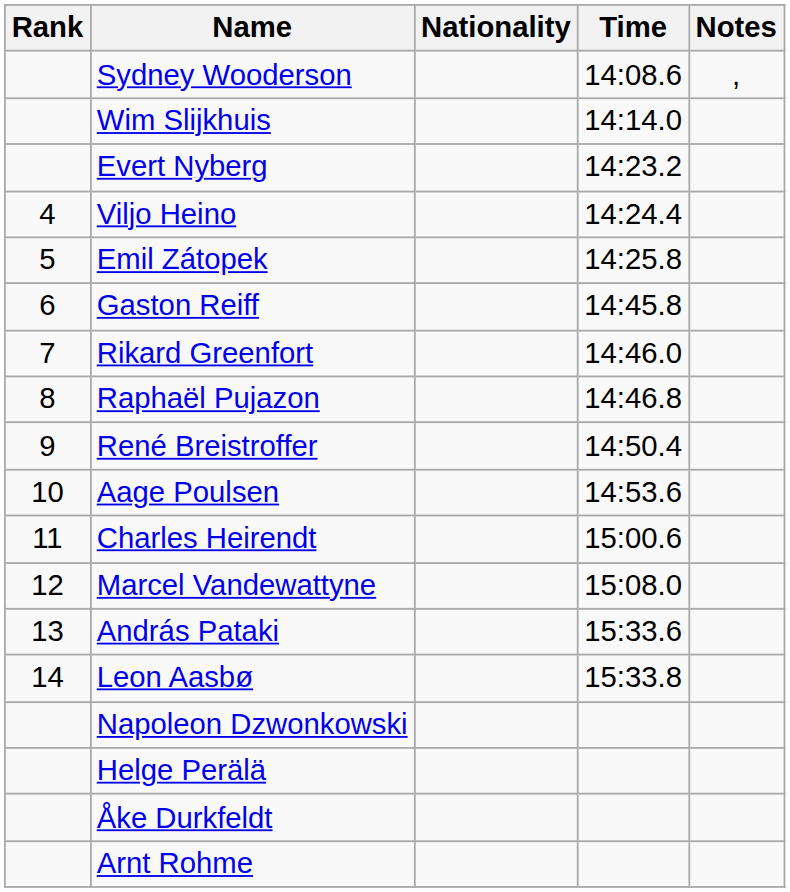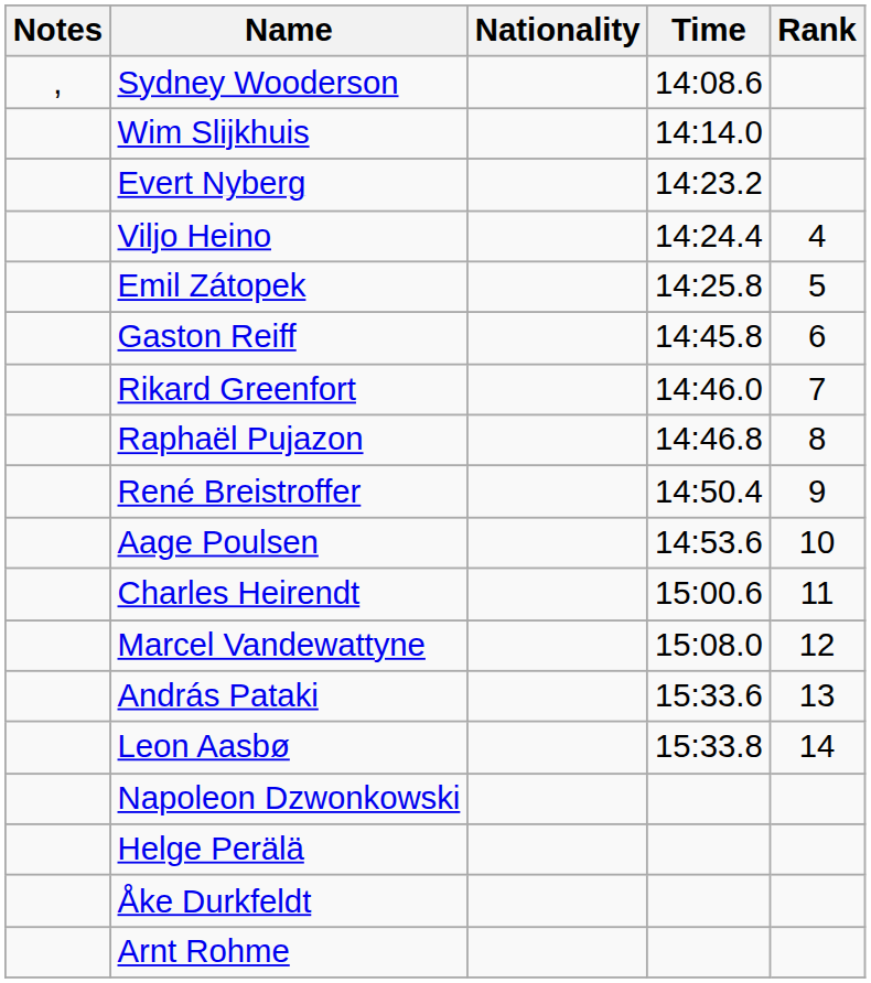 <table class="wikitable sortable" style="text-align:center">
 <tr>
-<th>Rank</th>
+<th>Notes</th>
 <th>Name</th>
 <th>Nationality</th>
 <th>Time</th>
-<th>Notes</th>
+<th>Rank</th>
 </tr>
 <tr>
-<td></td>
+<td>, </td>
 <td align=left><a href='#'>Sydney Wooderson</a></td>
 <td align=left></td>
 <td>14:08.6</td>
-<td>, </td>
+<td></td>
 </tr>
 <tr>
 <td></td>
 <td align=left><a href='#'>Wim Slijkhuis</a></td>
 <td align=left></td>
 <td>14:14.0</td>
 <td></td>
 </tr>
 <tr>
 <td></td>
 <td align=left><a href='#'>Evert Nyberg</a></td>
 <td align=left></td>
 <td>14:23.2</td>
 <td></td>
 </tr>
 <tr>
-<td>4</td>
+<td></td>
 <td align=left><a href='#'>Viljo Heino</a></td>
 <td align=left></td>
 <td>14:24.4</td>
-<td></td>
+<td>4</td>
 </tr>
 <tr>
-<td>5</td>
+<td></td>
 <td align=left><a href='#'>Emil Zátopek</a></td>
 <td align=left></td>
 <td>14:25.8</td>
-<td></td>
+<td>5</td>
 </tr>
 <tr>
-<td>6</td>
+<td></td>
 <td align=left><a href='#'>Gaston Reiff</a></td>
 <td align=left></td>
 <td>14:45.8</td>
-<td></td>
+<td>6</td>
 </tr>
 <tr>
-<td>7</td>
+<td></td>
 <td align=left><a href='#'>Rikard Greenfort</a></td>
 <td align=left></td>
 <td>14:46.0</td>
-<td></td>
+<td>7</td>
 </tr>
 <tr>
-<td>8</td>
+<td></td>
 <td align=left><a href='#'>Raphaël Pujazon</a></td>
 <td align=left></td>
 <td>14:46.8</td>
-<td></td>
+<td>8</td>
 </tr>
 <tr>
-<td>9</td>
+<td></td>
 <td align=left><a href='#'>René Breistroffer</a></td>
 <td align=left></td>
 <td>14:50.4</td>
-<td></td>
+<td>9</td>
 </tr>
 <tr>
-<td>10</td>
+<td></td>
 <td align=left><a href='#'>Aage Poulsen</a></td>
 <td align=left></td>
 <td>14:53.6</td>
-<td></td>
+<td>10</td>
 </tr>
 <tr>
-<td>11</td>
+<td></td>
 <td align=left><a href='#'>Charles Heirendt</a></td>
 <td align=left></td>
 <td>15:00.6</td>
-<td></td>
+<td>11</td>
 </tr>
 <tr>
-<td>12</td>
+<td></td>
 <td align=left><a href='#'>Marcel Vandewattyne</a></td>
 <td align=left></td>
 <td>15:08.0</td>
-<td></td>
+<td>12</td>
 </tr>
 <tr>
-<td>13</td>
+<td></td>
 <td align=left><a href='#'>András Pataki</a></td>
 <td align=left></td>
 <td>15:33.6</td>
-<td></td>
+<td>13</td>
 </tr>
 <tr>
-<td>14</td>
+<td></td>
 <td align=left><a href='#'>Leon Aasbø</a></td>
 <td align=left></td>
 <td>15:33.8</td>
-<td></td>
+<td>14</td>
 </tr>
 <tr>
 <td></td>
 <td align=left><a href='#'>Napoleon Dzwonkowski</a></td>
 <td align=left></td>
 <td></td>
 <td></td>
 </tr>
 <tr>
 <td></td>
 <td align=left><a href='#'>Helge Perälä</a></td>
 <td align=left></td>
 <td></td>
 <td></td>
 </tr>
 <tr>
 <td></td>
 <td align=left><a href='#'>Åke Durkfeldt</a></td>
 <td align=left></td>
 <td></td>
 <td></td>
 </tr>
 <tr>
 <td></td>
 <td align=left><a href='#'>Arnt Rohme</a></td>
 <td align=left></td>
 <td></td>
 <td></td>
 </tr>
 </table>
